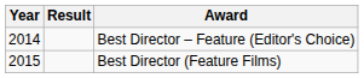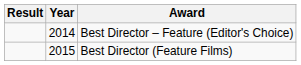 <table class="wikitable">
 <tr>
+<th>Result</th>
 <th>Year</th>
-<th>Result</th>
 <th>Award</th>
 </tr>
 <tr>
+<td></td>
 <td>2014</td>
-<td></td>
 <td>Best Director – Feature (Editor's Choice)</td>
 </tr>
 <tr>
+<td></td>
 <td>2015</td>
-<td></td>
 <td>Best Director (Feature Films)</td>
 </tr>
 </table>
